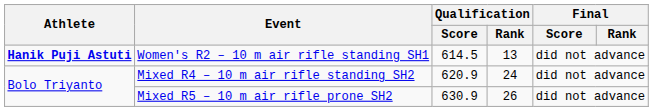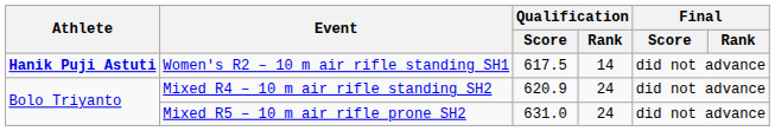 <table class=wikitable style="font-size:90%">
 <tr>
 <th rowspan="2">Athlete</th>
 <th rowspan="2">Event</th>
 <th colspan="2">Qualification</th>
 <th colspan="2">Final</th>
 </tr>
 <tr>
 <th>Score</th>
 <th>Rank</th>
 <th>Score</th>
 <th>Rank</th>
 </tr>
 <tr align=center>
 <td align=left><strong><a href='#'>Hanik Puji Astuti</a></strong></td>
 <td align=left><a href='#'>Women's R2 – 10 m air rifle standing SH1</a></td>
-<td>614.5</td>
-<td>13</td>
+<td>617.5</td>
+<td>14</td>
 <td colspan=2>did not advance</td>
 </tr>
 <tr align=center>
 <td rowspan=2 align=left><a href='#'>Bolo Triyanto</a></td>
 <td align=left><a href='#'>Mixed R4 – 10 m air rifle standing SH2</a></td>
 <td>620.9</td>
 <td>24</td>
 <td colspan=2>did not advance</td>
 </tr>
 <tr align=center>
 <td align=left><a href='#'>Mixed R5 – 10 m air rifle prone SH2</a></td>
-<td>630.9</td>
-<td>26</td>
+<td>631.0</td>
+<td>24</td>
 <td colspan=2>did not advance</td>
 </tr>
 </table>
